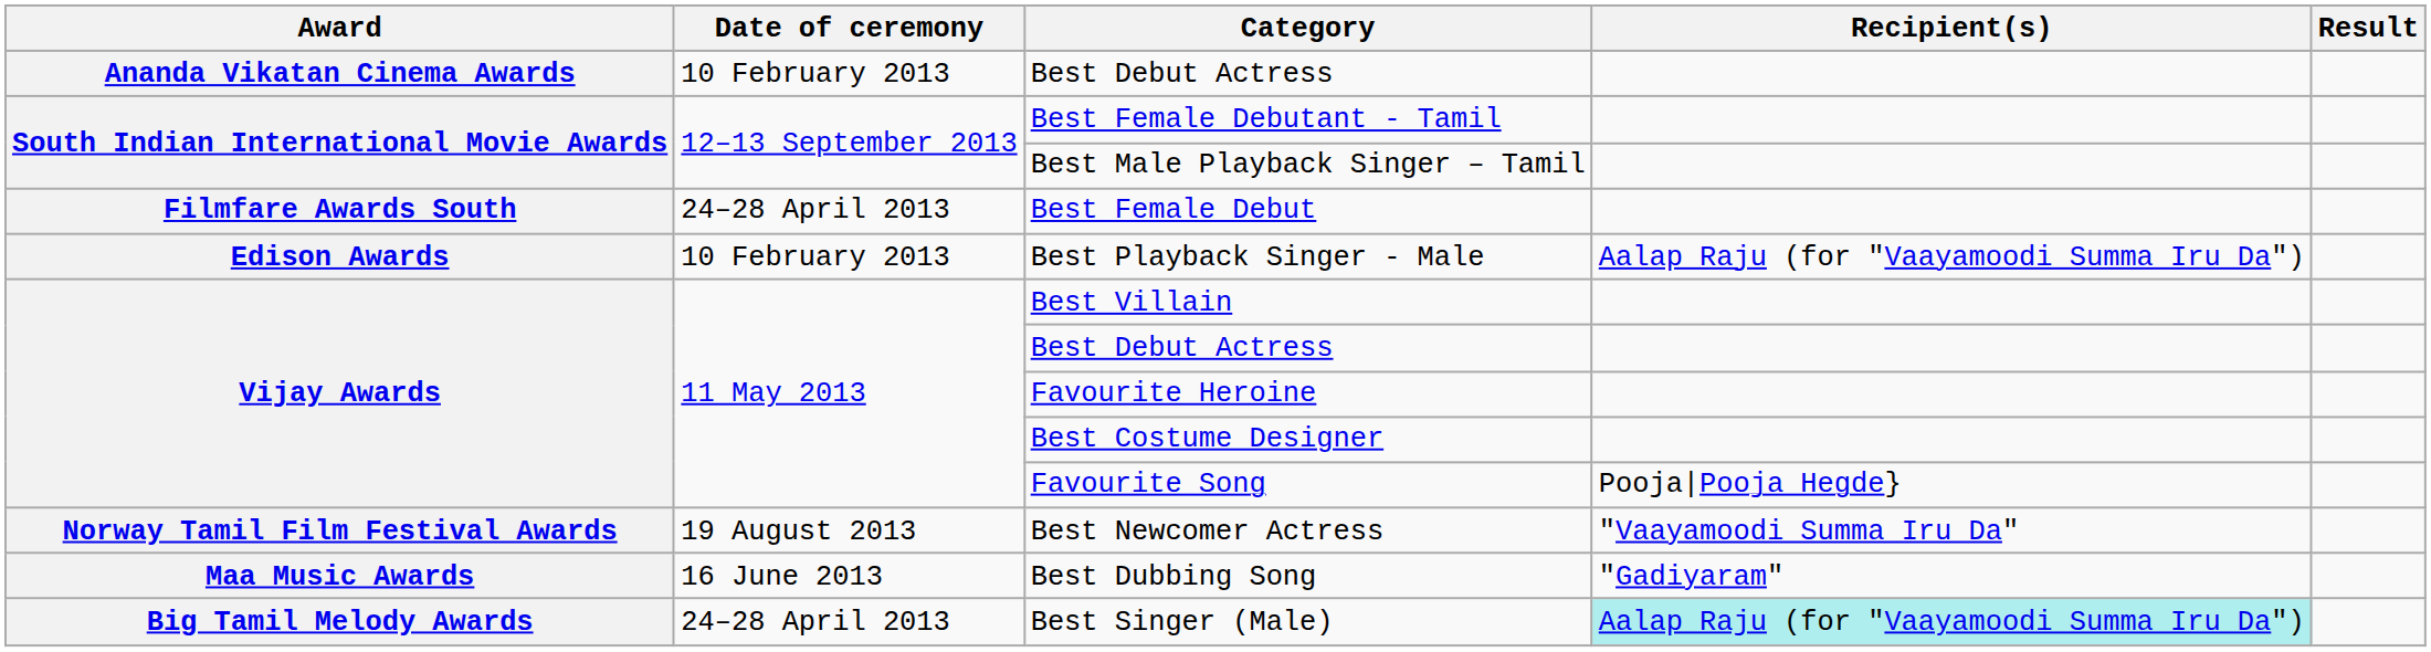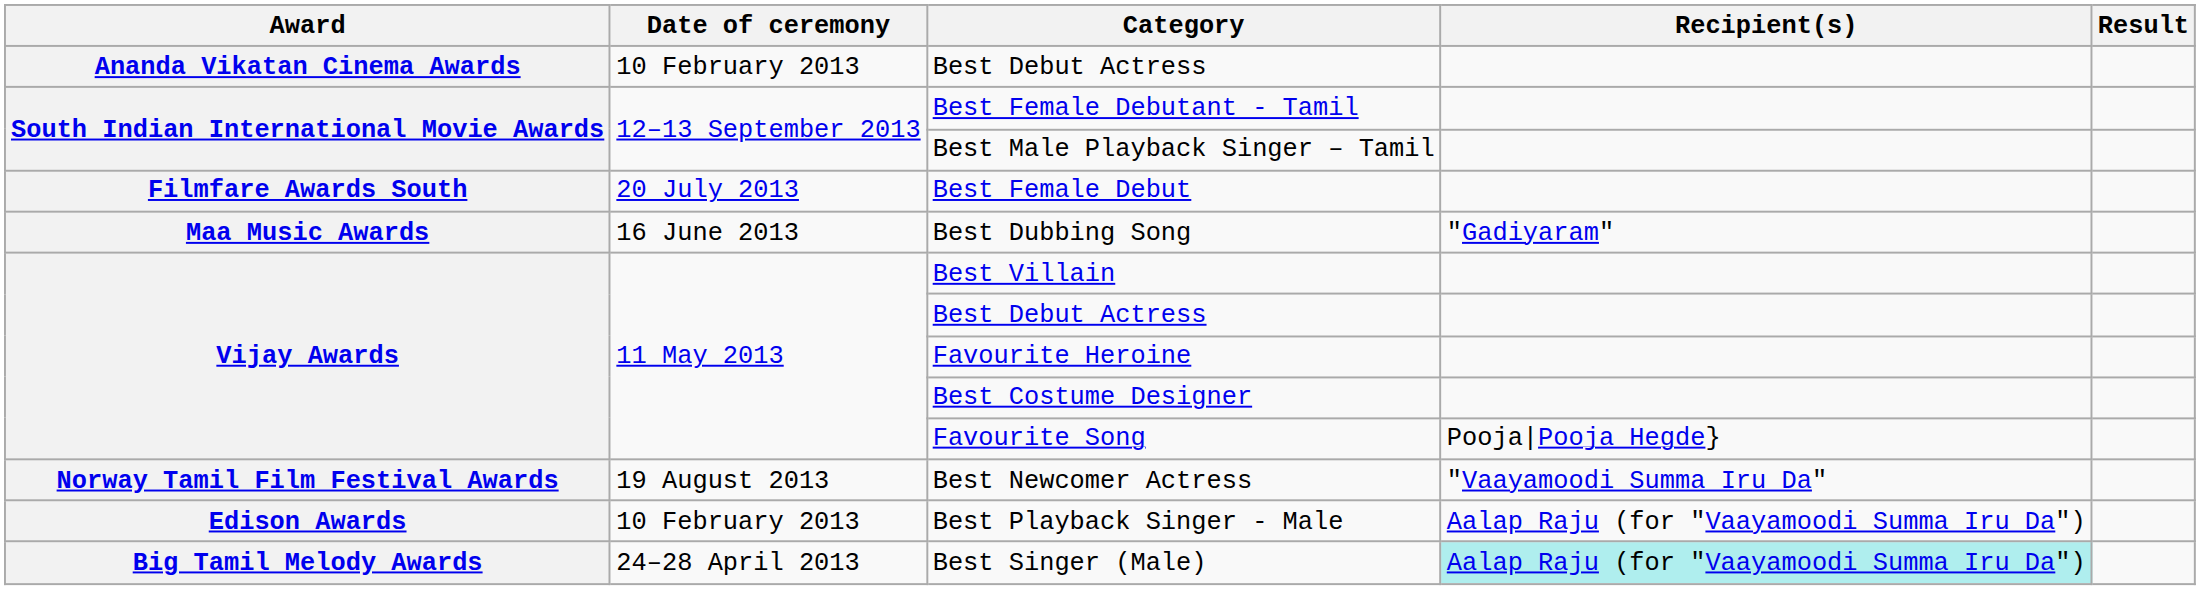 <table class="wikitable plainrowheaders sortable">
 <tr>
 <th scope="col">Award</th>
 <th scope="col">Date of ceremony</th>
 <th scope="col">Category</th>
 <th scope="col">Recipient(s)</th>
 <th scope="col">Result</th>
 </tr>
 <tr>
 <th rowspan="1" scope="row"><a href='#'>Ananda Vikatan Cinema Awards</a></th>
 <td>10 February 2013</td>
 <td>Best Debut Actress</td>
 <td></td>
 <td></td>
 </tr>
 <tr>
 <th scope="row" ; rowspan="2"><a href='#'>South Indian International Movie Awards</a></th>
 <td rowspan="2"><a href='#'>12–13 September 2013</a></td>
 <td><a href='#'>Best Female Debutant - Tamil</a></td>
 <td></td>
 <td></td>
 </tr>
 <tr>
 <td>Best Male Playback Singer – Tamil</td>
 <td></td>
 <td></td>
 </tr>
 <tr>
 <th scope="row" ; rowspan="1"><a href='#'>Filmfare Awards South</a></th>
-<td>24–28 April 2013</td>
+<td><a href='#'>20 July 2013</a></td>
 <td><a href='#'>Best Female Debut</a></td>
 <td></td>
 <td></td>
 </tr>
 <tr>
-<th rowspan="1" scope="row"><a href='#'>Edison Awards</a></th>
-<td>10 February 2013</td>
-<td>Best Playback Singer - Male</td>
-<td><a href='#'>Aalap Raju</a> (for "<a href='#'>Vaayamoodi Summa Iru Da</a>")</td>
+<th rowspan="1" scope="row"><a href='#'>Maa Music Awards</a></th>
+<td>16 June 2013</td>
+<td>Best Dubbing Song</td>
+<td>"<a href='#'>Gadiyaram</a>"</td>
 <td></td>
 </tr>
 <tr>
 <th scope="row" ; rowspan="5"><a href='#'>Vijay Awards</a></th>
 <td rowspan="5"><a href='#'>11 May 2013</a></td>
 <td><a href='#'>Best Villain</a></td>
 <td></td>
 <td></td>
 </tr>
 <tr>
 <td><a href='#'>Best Debut Actress</a></td>
 <td></td>
 <td></td>
 </tr>
 <tr>
 <td><a href='#'>Favourite Heroine</a></td>
 <td></td>
 <td></td>
 </tr>
 <tr>
 <td><a href='#'>Best Costume Designer</a></td>
 <td></td>
 <td></td>
 </tr>
 <tr>
 <td><a href='#'>Favourite Song</a></td>
 <td {{sort>Pooja|<a href='#'>Pooja Hegde</a>}</td>
 <td></td>
 </tr>
 <tr>
 <th rowspan="1" scope="row"><a href='#'>Norway Tamil Film Festival Awards</a></th>
 <td>19 August 2013</td>
 <td>Best Newcomer Actress</td>
 <td>"<a href='#'>Vaayamoodi Summa Iru Da</a>"</td>
 <td></td>
 </tr>
 <tr>
-<th rowspan="1" scope="row"><a href='#'>Maa Music Awards</a></th>
-<td>16 June 2013</td>
-<td>Best Dubbing Song</td>
-<td>"<a href='#'>Gadiyaram</a>"</td>
+<th rowspan="1" scope="row"><a href='#'>Edison Awards</a></th>
+<td>10 February 2013</td>
+<td>Best Playback Singer - Male</td>
+<td><a href='#'>Aalap Raju</a> (for "<a href='#'>Vaayamoodi Summa Iru Da</a>")</td>
 <td></td>
 </tr>
 <tr>
 <th rowspan="1" scope="row"><a href='#'>Big Tamil Melody Awards</a></th>
 <td>24–28 April 2013</td>
 <td>Best Singer (Male)</td>
 <td style="background: paleturquoise;"><a href='#'>Aalap Raju</a> (for "<a href='#'>Vaayamoodi Summa Iru Da</a>")</td>
 <td></td>
 </tr>
 </table>
